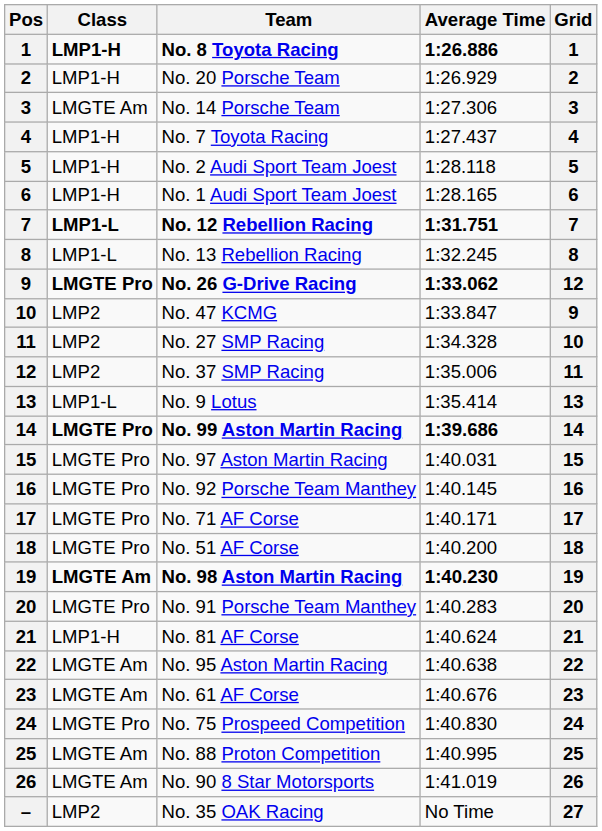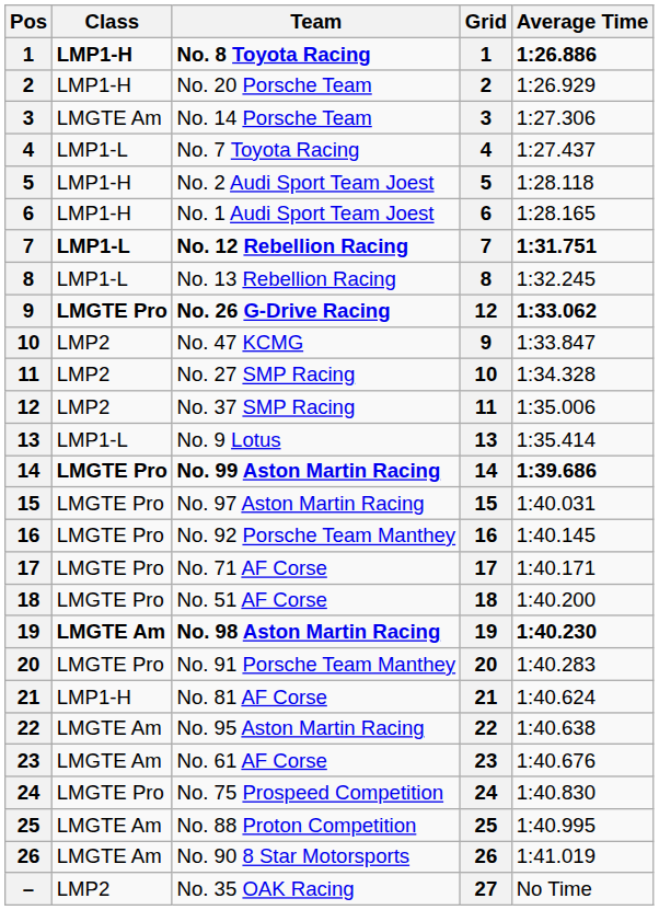 <table class="wikitable" style="font-size: 90%;">
 <tr>
 <th>Pos</th>
 <th>Class</th>
 <th>Team</th>
+<th>Grid</th>
 <th>Average Time</th>
-<th>Grid</th>
 </tr>
 <tr style="font-weight:bold">
 <th>1</th>
 <td>LMP1-H</td>
 <td>No. 8 <a href='#'>Toyota Racing</a></td>
+<th>1</th>
 <td>1:26.886</td>
-<th>1</th>
 </tr>
 <tr>
 <th>2</th>
 <td>LMP1-H</td>
 <td>No. 20 <a href='#'>Porsche Team</a></td>
+<th>2</th>
 <td>1:26.929</td>
-<th>2</th>
 </tr>
 <tr>
 <th>3</th>
 <td>LMGTE Am</td>
 <td>No. 14 <a href='#'>Porsche Team</a></td>
+<th>3</th>
 <td>1:27.306</td>
-<th>3</th>
 </tr>
 <tr>
 <th>4</th>
-<td>LMP1-H</td>
+<td>LMP1-L</td>
 <td>No. 7 <a href='#'>Toyota Racing</a></td>
+<th>4</th>
 <td>1:27.437</td>
-<th>4</th>
 </tr>
 <tr>
 <th>5</th>
 <td>LMP1-H</td>
 <td>No. 2 <a href='#'>Audi Sport Team Joest</a></td>
+<th>5</th>
 <td>1:28.118</td>
-<th>5</th>
 </tr>
 <tr>
 <th>6</th>
 <td>LMP1-H</td>
 <td>No. 1 <a href='#'>Audi Sport Team Joest</a></td>
+<th>6</th>
 <td>1:28.165</td>
-<th>6</th>
 </tr>
 <tr style="font-weight:bold">
 <th>7</th>
 <td>LMP1-L</td>
 <td>No. 12 <a href='#'>Rebellion Racing</a></td>
+<th>7</th>
 <td>1:31.751</td>
-<th>7</th>
 </tr>
 <tr>
 <th>8</th>
 <td>LMP1-L</td>
 <td>No. 13 <a href='#'>Rebellion Racing</a></td>
+<th>8</th>
 <td>1:32.245</td>
-<th>8</th>
 </tr>
 <tr style="font-weight:bold">
 <th>9</th>
 <td>LMGTE Pro</td>
 <td>No. 26 <a href='#'>G-Drive Racing</a></td>
+<th>12</th>
 <td>1:33.062</td>
-<th>12</th>
 </tr>
 <tr>
 <th>10</th>
 <td>LMP2</td>
 <td>No. 47 <a href='#'>KCMG</a></td>
+<th>9</th>
 <td>1:33.847</td>
-<th>9</th>
 </tr>
 <tr>
 <th>11</th>
 <td>LMP2</td>
 <td>No. 27 <a href='#'>SMP Racing</a></td>
+<th>10</th>
 <td>1:34.328</td>
-<th>10</th>
 </tr>
 <tr>
 <th>12</th>
 <td>LMP2</td>
 <td>No. 37 <a href='#'>SMP Racing</a></td>
+<th>11</th>
 <td>1:35.006</td>
-<th>11</th>
 </tr>
 <tr>
 <th>13</th>
 <td>LMP1-L</td>
 <td>No. 9 <a href='#'>Lotus</a></td>
+<th>13</th>
 <td>1:35.414</td>
-<th>13</th>
 </tr>
 <tr style="font-weight:bold">
 <th>14</th>
 <td>LMGTE Pro</td>
 <td>No. 99 <a href='#'>Aston Martin Racing</a></td>
+<th>14</th>
 <td>1:39.686</td>
-<th>14</th>
 </tr>
 <tr>
 <th>15</th>
 <td>LMGTE Pro</td>
 <td>No. 97 <a href='#'>Aston Martin Racing</a></td>
+<th>15</th>
 <td>1:40.031</td>
-<th>15</th>
 </tr>
 <tr>
 <th>16</th>
 <td>LMGTE Pro</td>
 <td>No. 92 <a href='#'>Porsche Team Manthey</a></td>
+<th>16</th>
 <td>1:40.145</td>
-<th>16</th>
 </tr>
 <tr>
 <th>17</th>
 <td>LMGTE Pro</td>
 <td>No. 71 <a href='#'>AF Corse</a></td>
+<th>17</th>
 <td>1:40.171</td>
-<th>17</th>
 </tr>
 <tr>
 <th>18</th>
 <td>LMGTE Pro</td>
 <td>No. 51 <a href='#'>AF Corse</a></td>
+<th>18</th>
 <td>1:40.200</td>
-<th>18</th>
 </tr>
 <tr style="font-weight:bold">
 <th>19</th>
 <td>LMGTE Am</td>
 <td>No. 98 <a href='#'>Aston Martin Racing</a></td>
+<th>19</th>
 <td>1:40.230</td>
-<th>19</th>
 </tr>
 <tr>
 <th>20</th>
 <td>LMGTE Pro</td>
 <td>No. 91 <a href='#'>Porsche Team Manthey</a></td>
+<th>20</th>
 <td>1:40.283</td>
-<th>20</th>
 </tr>
 <tr>
 <th>21</th>
 <td>LMP1-H</td>
 <td>No. 81 <a href='#'>AF Corse</a></td>
+<th>21</th>
 <td>1:40.624</td>
-<th>21</th>
 </tr>
 <tr>
 <th>22</th>
 <td>LMGTE Am</td>
 <td>No. 95 <a href='#'>Aston Martin Racing</a></td>
+<th>22</th>
 <td>1:40.638</td>
-<th>22</th>
 </tr>
 <tr>
 <th>23</th>
 <td>LMGTE Am</td>
 <td>No. 61 <a href='#'>AF Corse</a></td>
+<th>23</th>
 <td>1:40.676</td>
-<th>23</th>
 </tr>
 <tr>
 <th>24</th>
 <td>LMGTE Pro</td>
 <td>No. 75 <a href='#'>Prospeed Competition</a></td>
+<th>24</th>
 <td>1:40.830</td>
-<th>24</th>
 </tr>
 <tr>
 <th>25</th>
 <td>LMGTE Am</td>
 <td>No. 88 <a href='#'>Proton Competition</a></td>
+<th>25</th>
 <td>1:40.995</td>
-<th>25</th>
 </tr>
 <tr>
 <th>26</th>
 <td>LMGTE Am</td>
 <td>No. 90 <a href='#'>8 Star Motorsports</a></td>
+<th>26</th>
 <td>1:41.019</td>
-<th>26</th>
 </tr>
 <tr>
 <th>–</th>
 <td>LMP2</td>
 <td>No. 35 <a href='#'>OAK Racing</a></td>
+<th>27</th>
 <td>No Time</td>
-<th>27</th>
 </tr>
 </table>
